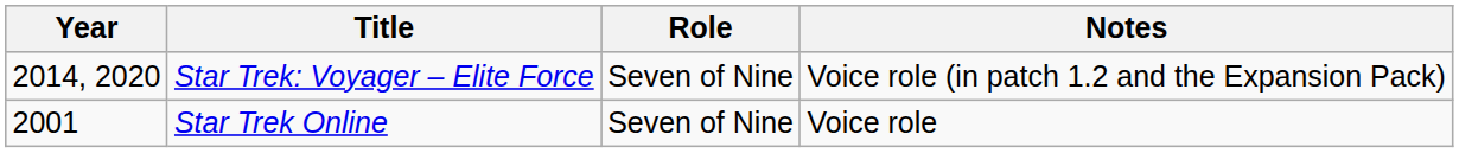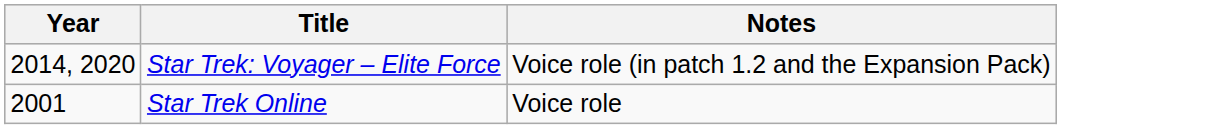 <table class="wikitable sortable">
 <tr>
 <th>Year</th>
 <th>Title</th>
-<th>Role</th>
 <th>Notes</th>
 </tr>
 <tr>
 <td>2014, 2020</td>
 <td><em><a href='#'>Star Trek: Voyager – Elite Force</a></em></td>
-<td>Seven of Nine</td>
 <td>Voice role (in patch 1.2 and the Expansion Pack)</td>
 </tr>
 <tr>
 <td>2001</td>
 <td><em><a href='#'>Star Trek Online</a></em></td>
-<td>Seven of Nine</td>
 <td>Voice role</td>
 </tr>
 </table>
